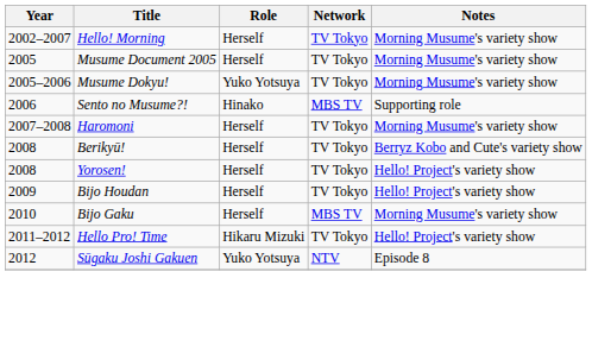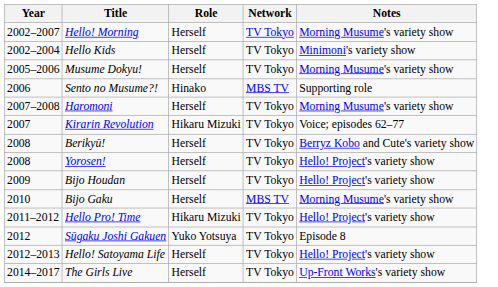 <table class="wikitable sortable">
 <tr>
 <th>Year</th>
 <th>Title</th>
 <th>Role</th>
 <th>Network</th>
 <th class="unsortable">Notes</th>
 </tr>
 <tr>
 <td>2002–2007</td>
 <td><em><a href='#'>Hello! Morning</a></em></td>
 <td>Herself</td>
 <td><a href='#'>TV Tokyo</a></td>
 <td><a href='#'>Morning Musume</a>'s variety show</td>
 </tr>
 <tr>
-<td>2005</td>
-<td><em>Musume Document 2005</em></td>
+<td>2002–2004</td>
+<td><em>Hello Kids</em></td>
 <td>Herself</td>
 <td>TV Tokyo</td>
-<td><a href='#'>Morning Musume</a>'s variety show</td>
+<td><a href='#'>Minimoni</a>'s variety show</td>
 </tr>
 <tr>
 <td>2005–2006</td>
 <td><em>Musume Dokyu!</em></td>
-<td>Yuko Yotsuya</td>
+<td>Herself</td>
 <td>TV Tokyo</td>
 <td><a href='#'>Morning Musume</a>'s variety show</td>
 </tr>
 <tr>
 <td>2006</td>
 <td><em>Sento no Musume?!</em></td>
 <td>Hinako</td>
 <td><a href='#'>MBS TV</a></td>
 <td>Supporting role</td>
 </tr>
 <tr>
 <td>2007–2008</td>
 <td><em><a href='#'>Haromoni</a></em></td>
 <td>Herself</td>
 <td>TV Tokyo</td>
 <td><a href='#'>Morning Musume</a>'s variety show</td>
+</tr>
+<tr>
+<td>2007</td>
+<td><em><a href='#'>Kirarin Revolution</a></em></td>
+<td>Hikaru Mizuki</td>
+<td>TV Tokyo</td>
+<td>Voice; episodes 62–77</td>
 </tr>
 <tr>
 <td>2008</td>
 <td><em>Berikyū!</em></td>
 <td>Herself</td>
 <td>TV Tokyo</td>
 <td><a href='#'>Berryz Kobo</a> and Cute's variety show</td>
 </tr>
 <tr>
 <td>2008</td>
 <td><em><a href='#'>Yorosen!</a></em></td>
 <td>Herself</td>
 <td>TV Tokyo</td>
 <td><a href='#'>Hello! Project</a>'s variety show</td>
 </tr>
 <tr>
 <td>2009</td>
 <td><em>Bijo Houdan</em></td>
 <td>Herself</td>
 <td>TV Tokyo</td>
 <td><a href='#'>Hello! Project</a>'s variety show</td>
 </tr>
 <tr>
 <td>2010</td>
 <td><em>Bijo Gaku</em></td>
 <td>Herself</td>
 <td><a href='#'>MBS TV</a></td>
 <td><a href='#'>Morning Musume</a>'s variety show</td>
 </tr>
 <tr>
 <td>2011–2012</td>
 <td><em><a href='#'>Hello Pro! Time</a></em></td>
 <td>Hikaru Mizuki</td>
 <td>TV Tokyo</td>
 <td><a href='#'>Hello! Project</a>'s variety show</td>
 </tr>
 <tr>
 <td>2012</td>
 <td><em><a href='#'>Sūgaku Joshi Gakuen</a></em></td>
 <td>Yuko Yotsuya</td>
-<td><a href='#'>NTV</a></td>
+<td>TV Tokyo</td>
 <td>Episode 8</td>
+</tr>
+<tr>
+<td>2012–2013</td>
+<td><em>Hello! Satoyama Life</em></td>
+<td>Herself</td>
+<td>TV Tokyo</td>
+<td><a href='#'>Hello! Project</a>'s variety show</td>
+</tr>
+<tr>
+<td>2014–2017</td>
+<td><em>The Girls Live</em></td>
+<td>Herself</td>
+<td>TV Tokyo</td>
+<td><a href='#'>Up-Front Works</a>'s variety show</td>
 </tr>
 <tr>
 </tr>
 </table>
